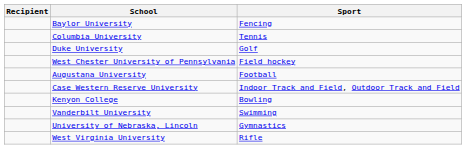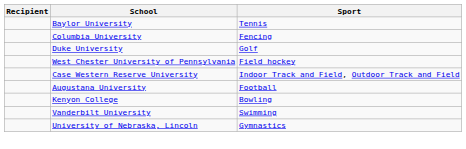 <table class="wikitable sortable">
 <tr>
 <th>Recipient</th>
 <th>School</th>
 <th>Sport</th>
 </tr>
 <tr>
 <td></td>
 <td><a href='#'>Baylor University</a></td>
-<td><a href='#'>Fencing</a></td>
+<td><a href='#'>Tennis</a></td>
 </tr>
 <tr>
 <td></td>
 <td><a href='#'>Columbia University</a></td>
-<td><a href='#'>Tennis</a></td>
+<td><a href='#'>Fencing</a></td>
 </tr>
 <tr>
 <td></td>
 <td><a href='#'>Duke University</a></td>
 <td><a href='#'>Golf</a></td>
 </tr>
 <tr>
 <td></td>
 <td><a href='#'>West Chester University of Pennsylvania</a></td>
 <td><a href='#'>Field hockey</a></td>
 </tr>
 <tr>
 <td></td>
-<td><a href='#'>Augustana University</a></td>
-<td><a href='#'>Football</a></td>
+<td><a href='#'>Case Western Reserve University</a></td>
+<td><a href='#'>Indoor Track and Field</a>, <a href='#'>Outdoor Track and Field</a></td>
 </tr>
 <tr>
 <td></td>
-<td><a href='#'>Case Western Reserve University</a></td>
-<td><a href='#'>Indoor Track and Field</a>, <a href='#'>Outdoor Track and Field</a></td>
+<td><a href='#'>Augustana University</a></td>
+<td><a href='#'>Football</a></td>
 </tr>
 <tr>
 <td></td>
 <td><a href='#'>Kenyon College</a></td>
 <td><a href='#'>Bowling</a></td>
 </tr>
 <tr>
 <td></td>
 <td><a href='#'>Vanderbilt University</a></td>
 <td><a href='#'>Swimming</a></td>
 </tr>
 <tr>
 <td></td>
 <td><a href='#'>University of Nebraska, Lincoln</a></td>
 <td><a href='#'>Gymnastics</a></td>
 </tr>
-<tr>
-<td></td>
-<td><a href='#'>West Virginia University</a></td>
-<td><a href='#'>Rifle</a></td>
-</tr>
 </table>
